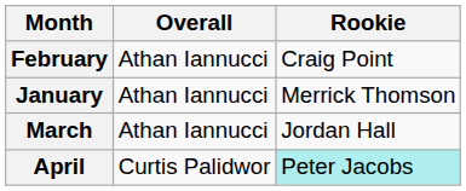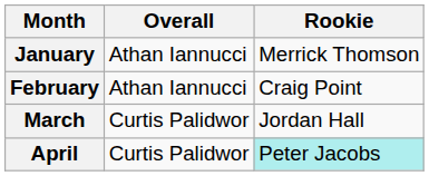 <table class="wikitable">
 <tr>
 <th>Month</th>
 <th>Overall</th>
 <th>Rookie</th>
 </tr>
 <tr>
+<th>January</th>
+<td>Athan Iannucci</td>
+<td>Merrick Thomson</td>
+</tr>
+<tr>
 <th>February</th>
 <td>Athan Iannucci</td>
 <td>Craig Point</td>
 </tr>
 <tr>
-<th>January</th>
-<td>Athan Iannucci</td>
-<td>Merrick Thomson</td>
-</tr>
-<tr>
 <th>March</th>
-<td>Athan Iannucci</td>
+<td>Curtis Palidwor</td>
 <td>Jordan Hall</td>
 </tr>
 <tr>
 <th>April</th>
 <td>Curtis Palidwor</td>
 <td style="background: paleturquoise;">Peter Jacobs</td>
 </tr>
 </table>
